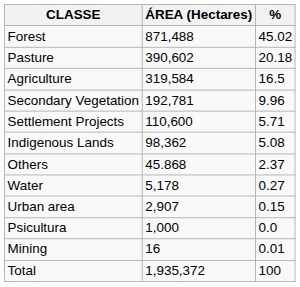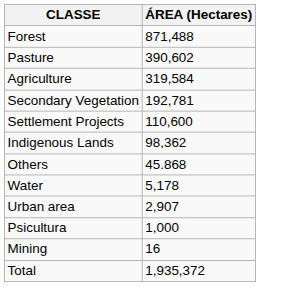 <table class="wikitable">
 <tr>
 <th>CLASSE</th>
 <th>ÁREA (Hectares)</th>
-<th>%</th>
 </tr>
 <tr>
 <td>Forest</td>
 <td>871,488</td>
-<td>45.02</td>
 </tr>
 <tr>
 <td>Pasture</td>
 <td>390,602</td>
-<td>20.18</td>
 </tr>
 <tr>
 <td>Agriculture</td>
 <td>319,584</td>
-<td>16.5</td>
 </tr>
 <tr>
 <td>Secondary Vegetation</td>
 <td>192,781</td>
-<td>9.96</td>
 </tr>
 <tr>
 <td>Settlement Projects</td>
 <td>110,600</td>
-<td>5.71</td>
 </tr>
 <tr>
 <td>Indigenous Lands</td>
 <td>98,362</td>
-<td>5.08</td>
 </tr>
 <tr>
 <td>Others</td>
 <td>45.868</td>
-<td>2.37</td>
 </tr>
 <tr>
 <td>Water</td>
 <td>5,178</td>
-<td>0.27</td>
 </tr>
 <tr>
 <td>Urban area</td>
 <td>2,907</td>
-<td>0.15</td>
 </tr>
 <tr>
 <td>Psicultura</td>
 <td>1,000</td>
-<td>0.0</td>
 </tr>
 <tr>
 <td>Mining</td>
 <td>16</td>
-<td>0.01</td>
 </tr>
 <tr>
 <td>Total</td>
 <td>1,935,372</td>
-<td>100</td>
 </tr>
 </table>
